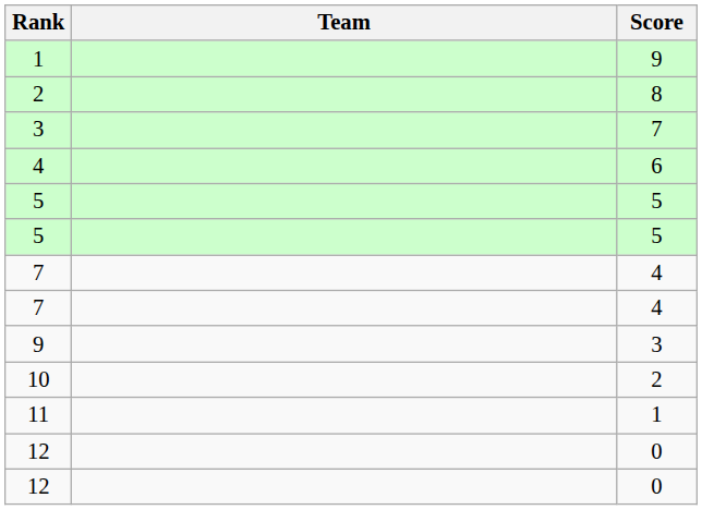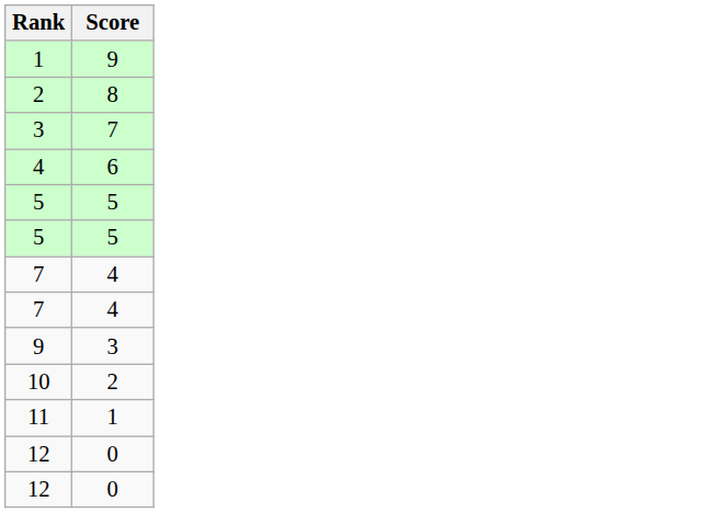 <table class="wikitable" style="text-align:center">
 <tr>
 <th width=40>Rank</th>
-<th width=380>Team</th>
 <th width=50>Score</th>
 </tr>
 <tr bgcolor="ccffcc">
 <td>1</td>
-<td align=left></td>
 <td>9</td>
 </tr>
 <tr bgcolor="ccffcc">
 <td>2</td>
-<td align=left></td>
 <td>8</td>
 </tr>
 <tr bgcolor="ccffcc">
 <td>3</td>
-<td align=left></td>
 <td>7</td>
 </tr>
 <tr bgcolor="ccffcc">
 <td>4</td>
-<td align=left></td>
 <td>6</td>
 </tr>
 <tr bgcolor="ccffcc">
 <td>5</td>
-<td align=left></td>
 <td>5</td>
 </tr>
 <tr bgcolor="ccffcc">
 <td>5</td>
-<td align=left></td>
 <td>5</td>
 </tr>
 <tr>
 <td>7</td>
-<td align=left></td>
 <td>4</td>
 </tr>
 <tr>
 <td>7</td>
-<td align=left></td>
 <td>4</td>
 </tr>
 <tr>
 <td>9</td>
-<td align=left></td>
 <td>3</td>
 </tr>
 <tr>
 <td>10</td>
-<td align=left></td>
 <td>2</td>
 </tr>
 <tr>
 <td>11</td>
-<td align=left></td>
 <td>1</td>
 </tr>
 <tr>
 <td>12</td>
-<td align=left></td>
 <td>0</td>
 </tr>
 <tr>
 <td>12</td>
-<td align=left></td>
 <td>0</td>
 </tr>
 </table>
